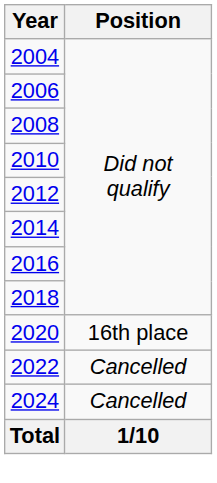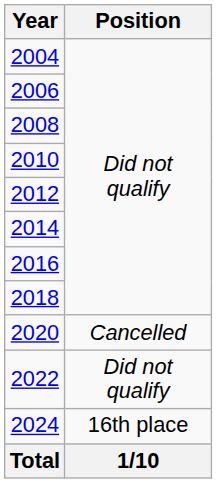 <table class="wikitable" style="text-align: center;">
 <tr>
 <th>Year</th>
 <th width="100">Position</th>
 </tr>
 <tr>
 <td> <a href='#'>2004</a></td>
 <td rowspan=8><em>Did not qualify</em></td>
 </tr>
 <tr>
 <td> <a href='#'>2006</a></td>
 </tr>
 <tr>
 <td> <a href='#'>2008</a></td>
 </tr>
 <tr>
 <td> <a href='#'>2010</a></td>
 </tr>
 <tr>
 <td> <a href='#'>2012</a></td>
 </tr>
 <tr>
 <td> <a href='#'>2014</a></td>
 </tr>
 <tr>
 <td> <a href='#'>2016</a></td>
 </tr>
 <tr>
 <td> <a href='#'>2018</a></td>
 </tr>
 <tr>
 <td> <a href='#'>2020</a></td>
-<td>16th place</td>
+<td><em>Cancelled</em></td>
 </tr>
 <tr>
 <td> <a href='#'>2022</a></td>
-<td><em>Cancelled</em></td>
+<td><em>Did not qualify</em></td>
 </tr>
 <tr>
 <td> <a href='#'>2024</a></td>
-<td><em>Cancelled</em></td>
+<td>16th place</td>
 </tr>
 <tr>
 <th>Total</th>
 <th>1/10</th>
 </tr>
 </table>
